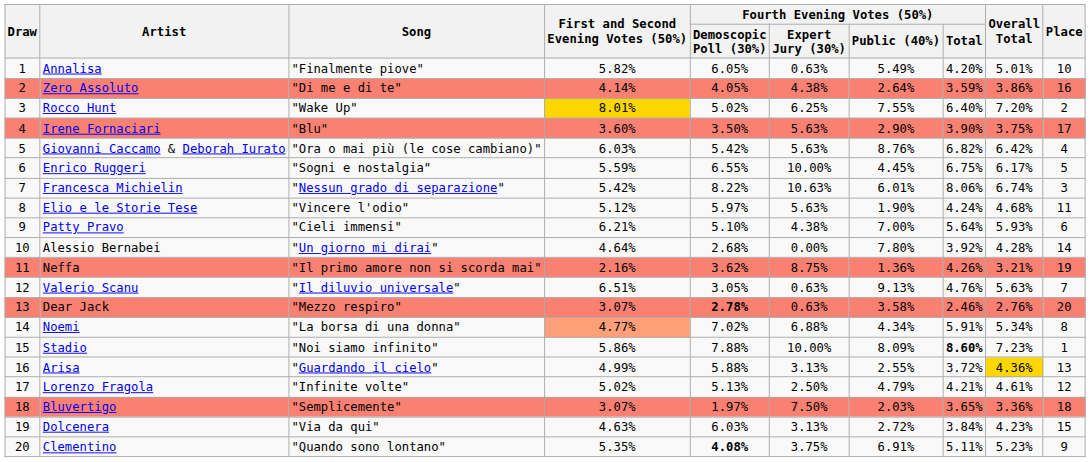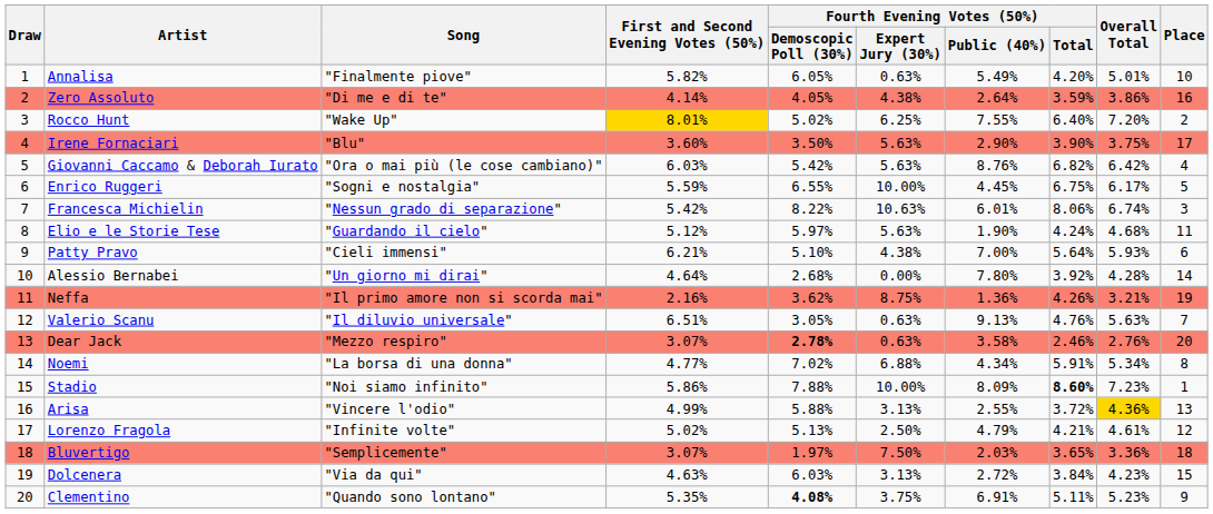 <table class="sortable wikitable" style="margin: 1em auto 1em auto; text-align:center">
 <tr>
 <th rowspan="2">Draw</th>
 <th rowspan="2">Artist</th>
 <th rowspan="2">Song</th>
 <th rowspan="2">First and Second<br>Evening Votes (50%)</th>
 <th colspan="4" class="unsortable">Fourth Evening Votes (50%)</th>
 <th rowspan="2">Overall<br>Total</th>
 <th rowspan="2">Place</th>
 </tr>
 <tr>
 <th>Demoscopic<br>Poll (30%)</th>
 <th>Expert<br>Jury (30%)</th>
 <th>Public (40%)</th>
 <th>Total</th>
 </tr>
 <tr>
 <td>1</td>
 <td align="left"><a href='#'>Annalisa</a></td>
 <td align="left">"Finalmente piove"</td>
 <td>5.82%</td>
 <td>6.05%</td>
 <td>0.63%</td>
 <td>5.49%</td>
 <td>4.20%</td>
 <td>5.01%</td>
 <td>10</td>
 </tr>
 <tr style="background:#FA8072">
 <td>2</td>
 <td align="left"><a href='#'>Zero Assoluto</a></td>
 <td align="left">"Di me e di te"</td>
 <td>4.14%</td>
 <td>4.05%</td>
 <td>4.38%</td>
 <td>2.64%</td>
 <td>3.59%</td>
 <td>3.86%</td>
 <td>16</td>
 </tr>
 <tr>
 <td>3</td>
 <td align="left"><a href='#'>Rocco Hunt</a></td>
 <td align="left">"Wake Up"</td>
 <td style="background: gold;">8.01%</td>
 <td>5.02%</td>
 <td>6.25%</td>
 <td>7.55%</td>
 <td>6.40%</td>
 <td>7.20%</td>
 <td>2</td>
 </tr>
 <tr style="background:#FA8072">
 <td>4</td>
 <td align="left"><a href='#'>Irene Fornaciari</a></td>
 <td align="left">"Blu"</td>
 <td>3.60%</td>
 <td>3.50%</td>
 <td>5.63%</td>
 <td>2.90%</td>
 <td>3.90%</td>
 <td>3.75%</td>
 <td>17</td>
 </tr>
 <tr>
 <td>5</td>
 <td align="left"><a href='#'>Giovanni Caccamo</a> & <a href='#'>Deborah Iurato</a></td>
 <td align="left">"Ora o mai più (le cose cambiano)"</td>
 <td>6.03%</td>
 <td>5.42%</td>
 <td>5.63%</td>
 <td>8.76%</td>
 <td>6.82%</td>
 <td>6.42%</td>
 <td>4</td>
 </tr>
 <tr>
 <td>6</td>
 <td align="left"><a href='#'>Enrico Ruggeri</a></td>
 <td align="left">"Sogni e nostalgia"</td>
 <td>5.59%</td>
 <td>6.55%</td>
 <td>10.00%</td>
 <td>4.45%</td>
 <td>6.75%</td>
 <td>6.17%</td>
 <td>5</td>
 </tr>
 <tr>
 <td>7</td>
 <td align="left"><a href='#'>Francesca Michielin</a></td>
 <td align="left">"<a href='#'>Nessun grado di separazione</a>"</td>
 <td>5.42%</td>
 <td>8.22%</td>
 <td>10.63%</td>
 <td>6.01%</td>
 <td>8.06%</td>
 <td>6.74%</td>
 <td>3</td>
 </tr>
 <tr>
 <td>8</td>
 <td align="left"><a href='#'>Elio e le Storie Tese</a></td>
-<td align="left">"Vincere l'odio"</td>
+<td align="left">"<a href='#'>Guardando il cielo</a>"</td>
 <td>5.12%</td>
 <td>5.97%</td>
 <td>5.63%</td>
 <td>1.90%</td>
 <td>4.24%</td>
 <td>4.68%</td>
 <td>11</td>
 </tr>
 <tr>
 <td>9</td>
 <td align="left"><a href='#'>Patty Pravo</a></td>
 <td align="left">"Cieli immensi"</td>
 <td>6.21%</td>
 <td>5.10%</td>
 <td>4.38%</td>
 <td>7.00%</td>
 <td>5.64%</td>
 <td>5.93%</td>
 <td>6</td>
 </tr>
 <tr>
 <td>10</td>
 <td align="left">Alessio Bernabei</td>
 <td align="left">"<a href='#'>Un giorno mi dirai</a>"</td>
 <td>4.64%</td>
 <td>2.68%</td>
 <td>0.00%</td>
 <td>7.80%</td>
 <td>3.92%</td>
 <td>4.28%</td>
 <td>14</td>
 </tr>
 <tr style="background:#FA8072">
 <td>11</td>
 <td align="left">Neffa</td>
 <td align="left">"Il primo amore non si scorda mai"</td>
 <td>2.16%</td>
 <td>3.62%</td>
 <td>8.75%</td>
 <td>1.36%</td>
 <td>4.26%</td>
 <td>3.21%</td>
 <td>19</td>
 </tr>
 <tr>
 <td>12</td>
 <td align="left"><a href='#'>Valerio Scanu</a></td>
 <td align="left">"<a href='#'>Il diluvio universale</a>"</td>
 <td>6.51%</td>
 <td>3.05%</td>
 <td>0.63%</td>
 <td>9.13%</td>
 <td>4.76%</td>
 <td>5.63%</td>
 <td>7</td>
 </tr>
 <tr style="background:#FA8072">
 <td>13</td>
 <td align="left">Dear Jack</td>
 <td align="left">"Mezzo respiro"</td>
 <td>3.07%</td>
 <td><strong>2.78%</strong></td>
 <td>0.63%</td>
 <td>3.58%</td>
 <td>2.46%</td>
 <td>2.76%</td>
 <td>20</td>
 </tr>
 <tr>
 <td>14</td>
 <td align="left"><a href='#'>Noemi</a></td>
 <td align="left">"La borsa di una donna"</td>
-<td style="background: lightsalmon;">4.77%</td>
+<td>4.77%</td>
 <td>7.02%</td>
 <td>6.88%</td>
 <td>4.34%</td>
 <td>5.91%</td>
 <td>5.34%</td>
 <td>8</td>
 </tr>
 <tr>
 <td>15</td>
 <td align="left"><a href='#'>Stadio</a></td>
 <td align="left">"Noi siamo infinito"</td>
 <td>5.86%</td>
 <td>7.88%</td>
 <td>10.00%</td>
 <td>8.09%</td>
 <td><strong>8.60%</strong></td>
 <td>7.23%</td>
 <td>1</td>
 </tr>
 <tr>
 <td>16</td>
 <td align="left"><a href='#'>Arisa</a></td>
-<td align="left">"<a href='#'>Guardando il cielo</a>"</td>
+<td align="left">"Vincere l'odio"</td>
 <td>4.99%</td>
 <td>5.88%</td>
 <td>3.13%</td>
 <td>2.55%</td>
 <td>3.72%</td>
 <td style="background: gold;">4.36%</td>
 <td>13</td>
 </tr>
 <tr>
 <td>17</td>
 <td align="left"><a href='#'>Lorenzo Fragola</a></td>
 <td align="left">"Infinite volte"</td>
 <td>5.02%</td>
 <td>5.13%</td>
 <td>2.50%</td>
 <td>4.79%</td>
 <td>4.21%</td>
 <td>4.61%</td>
 <td>12</td>
 </tr>
 <tr style="background:#FA8072">
 <td>18</td>
 <td align="left"><a href='#'>Bluvertigo</a></td>
 <td align="left">"Semplicemente"</td>
 <td>3.07%</td>
 <td>1.97%</td>
 <td>7.50%</td>
 <td>2.03%</td>
 <td>3.65%</td>
 <td>3.36%</td>
 <td>18</td>
 </tr>
 <tr>
 <td>19</td>
 <td align="left"><a href='#'>Dolcenera</a></td>
 <td align="left">"Via da qui"</td>
 <td>4.63%</td>
 <td>6.03%</td>
 <td>3.13%</td>
 <td>2.72%</td>
 <td>3.84%</td>
 <td>4.23%</td>
 <td>15</td>
 </tr>
 <tr>
 <td>20</td>
 <td align="left"><a href='#'>Clementino</a></td>
 <td align="left">"Quando sono lontano"</td>
 <td>5.35%</td>
 <td><strong>4.08%</strong></td>
 <td>3.75%</td>
 <td>6.91%</td>
 <td>5.11%</td>
 <td>5.23%</td>
 <td>9</td>
 </tr>
 </table>
